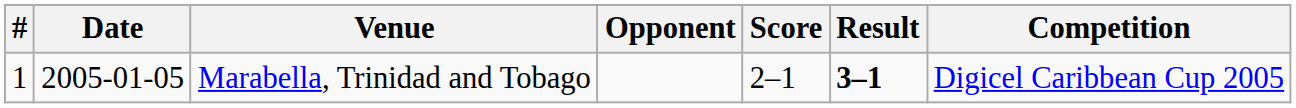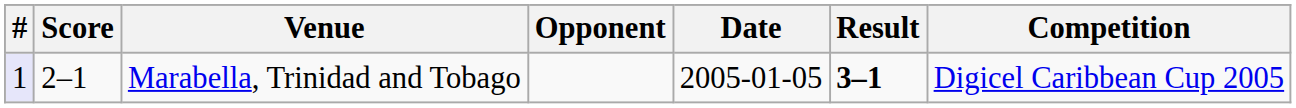 <table class="wikitable">
 <tr>
 <th>#</th>
-<th>Date</th>
+<th>Score</th>
 <th>Venue</th>
 <th>Opponent</th>
-<th>Score</th>
+<th>Date</th>
 <th>Result</th>
 <th>Competition</th>
 </tr>
 <tr>
-<td>1</td>
-<td>2005-01-05</td>
+<td style="background: lavender;">1</td>
+<td>2–1</td>
 <td><a href='#'>Marabella</a>, Trinidad and Tobago</td>
 <td></td>
-<td>2–1</td>
+<td>2005-01-05</td>
 <td><strong>3–1</strong></td>
 <td><a href='#'>Digicel Caribbean Cup 2005</a></td>
 </tr>
 </table>
